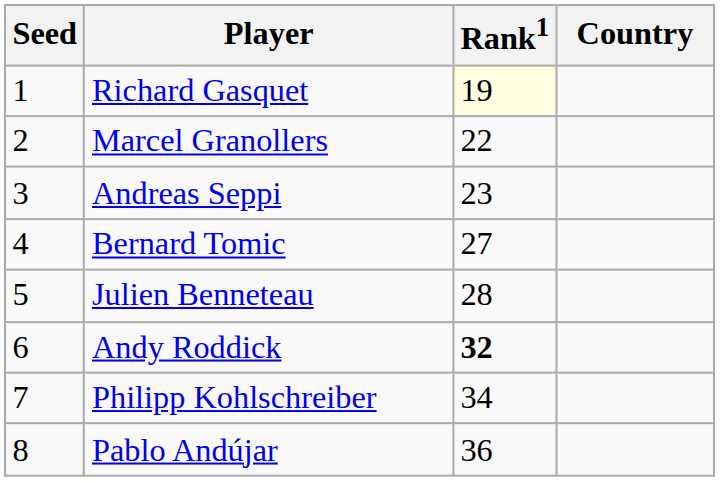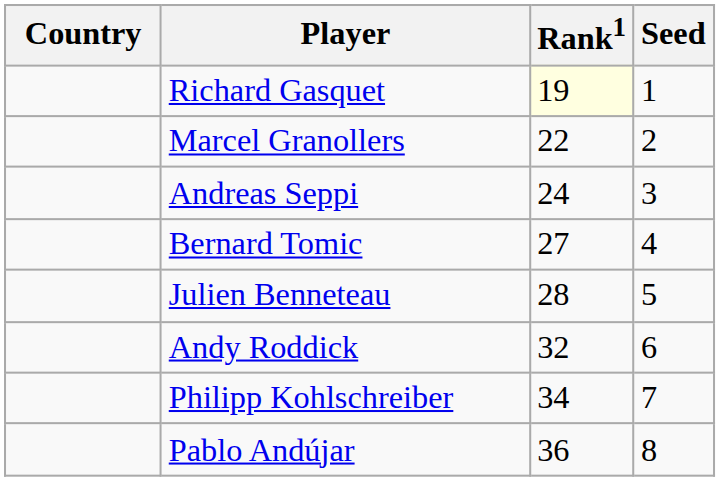 <table class="wikitable" border="1">
 <tr>
-<th>Seed</th>
+<th width="70">Country</th>
 <th width="175">Player</th>
 <th>Rank<sup>1</sup></th>
-<th width="70">Country</th>
+<th>Seed</th>
 </tr>
 <tr>
-<td>1</td>
+<td></td>
 <td><a href='#'>Richard Gasquet</a></td>
 <td style="background: lightyellow;">19</td>
-<td></td>
+<td>1</td>
 </tr>
 <tr>
-<td>2</td>
+<td></td>
 <td><a href='#'>Marcel Granollers</a></td>
 <td>22</td>
-<td></td>
+<td>2</td>
 </tr>
 <tr>
+<td></td>
+<td><a href='#'>Andreas Seppi</a></td>
+<td>24</td>
 <td>3</td>
-<td><a href='#'>Andreas Seppi</a></td>
-<td>23</td>
-<td></td>
 </tr>
 <tr>
-<td>4</td>
+<td></td>
 <td><a href='#'>Bernard Tomic</a></td>
 <td>27</td>
-<td></td>
+<td>4</td>
 </tr>
 <tr>
-<td>5</td>
+<td></td>
 <td><a href='#'>Julien Benneteau</a></td>
 <td>28</td>
-<td></td>
+<td>5</td>
 </tr>
 <tr>
+<td></td>
+<td><a href='#'>Andy Roddick</a></td>
+<td>32</td>
 <td>6</td>
-<td><a href='#'>Andy Roddick</a></td>
-<td><strong>32</strong></td>
-<td></td>
 </tr>
 <tr>
-<td>7</td>
+<td></td>
 <td><a href='#'>Philipp Kohlschreiber</a></td>
 <td>34</td>
-<td></td>
+<td>7</td>
 </tr>
 <tr>
-<td>8</td>
+<td></td>
 <td><a href='#'>Pablo Andújar</a></td>
 <td>36</td>
-<td></td>
+<td>8</td>
 </tr>
 </table>
